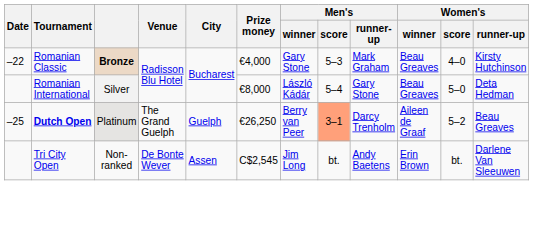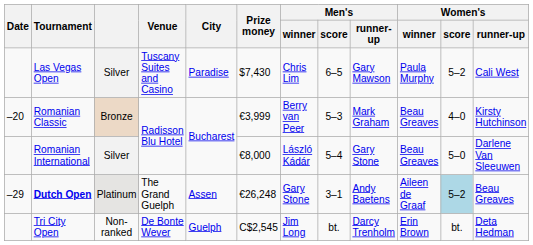 <table class="wikitable sortable" style="font-size: 85%">
 <tr>
 <th rowspan="2">Date</th>
 <th rowspan="2">Tournament</th>
 <th rowspan="2"></th>
 <th rowspan="2">Venue</th>
 <th rowspan="2">City</th>
 <th rowspan="2" class=unsortable>Prize<br>money</th>
 <th colspan="3">Men's</th>
 <th colspan="3">Women's</th>
 </tr>
 <tr>
 <th>winner</th>
 <th class=unsortable>score</th>
 <th>runner-up</th>
 <th>winner</th>
 <th class=unsortable>score</th>
 <th>runner-up</th>
 </tr>
 <tr>
-<td>–22</td>
+<td></td>
+<td><a href='#'>Las Vegas Open</a></td>
+<td bgcolor="f2f2f2" align="center">Silver</td>
+<td><a href='#'>Tuscany Suites and Casino</a></td>
+<td> <a href='#'>Paradise</a></td>
+<td>$7,430</td>
+<td> <a href='#'>Chris Lim</a></td>
+<td align="center">6–5</td>
+<td> <a href='#'>Gary Mawson</a></td>
+<td> <a href='#'>Paula Murphy</a></td>
+<td align="center">5–2</td>
+<td> <a href='#'>Cali West</a></td>
+</tr>
+<tr>
+<td>–20</td>
 <td><a href='#'>Romanian Classic</a></td>
-<td bgcolor="ecd9c6" align="center"><strong>Bronze</strong></td>
+<td bgcolor="ecd9c6" align="center">Bronze</td>
 <td rowspan=2><a href='#'>Radisson Blu Hotel</a></td>
 <td rowspan=2> <a href='#'>Bucharest</a></td>
-<td>€4,000</td>
-<td> <a href='#'>Gary Stone</a></td>
+<td>€3,999</td>
+<td> <a href='#'>Berry van Peer</a></td>
 <td align="center">5–3</td>
 <td> <a href='#'>Mark Graham</a></td>
 <td> <a href='#'>Beau Greaves</a></td>
 <td align="center">4–0</td>
 <td> <a href='#'>Kirsty Hutchinson</a></td>
 </tr>
 <tr>
 <td></td>
 <td><a href='#'>Romanian International</a></td>
 <td bgcolor="f2f2f2" align="center">Silver</td>
 <td>€8,000</td>
 <td> <a href='#'>László Kádár</a></td>
 <td align="center">5–4</td>
 <td> <a href='#'>Gary Stone</a></td>
 <td> <a href='#'>Beau Greaves</a></td>
 <td align="center">5–0</td>
-<td> <a href='#'>Deta Hedman</a></td>
+<td> <a href='#'>Darlene Van Sleeuwen</a></td>
 </tr>
 <tr>
-<td>–25</td>
+<td>–29</td>
 <td><strong><a href='#'>Dutch Open</a></strong></td>
 <td bgcolor="E5E4E2" align="center">Platinum</td>
 <td>The Grand Guelph</td>
-<td> <a href='#'>Guelph</a></td>
-<td>€26,250</td>
-<td> <a href='#'>Berry van Peer</a></td>
-<td align="center" style="background: lightsalmon;">3–1</td>
-<td> <a href='#'>Darcy Trenholm</a></td>
+<td> <a href='#'>Assen</a></td>
+<td>€26,248</td>
+<td> <a href='#'>Gary Stone</a></td>
+<td align="center">3–1</td>
+<td> <a href='#'>Andy Baetens</a></td>
 <td> <a href='#'>Aileen de Graaf</a></td>
-<td align="center">5–2</td>
+<td align="center" style="background: lightblue;">5–2</td>
 <td> <a href='#'>Beau Greaves</a></td>
 </tr>
 <tr>
 <td></td>
 <td><a href='#'>Tri City Open</a></td>
 <td align="center">Non-ranked</td>
 <td><a href='#'>De Bonte Wever</a></td>
-<td> <a href='#'>Assen</a></td>
+<td> <a href='#'>Guelph</a></td>
 <td>C$2,545</td>
 <td> <a href='#'>Jim Long</a></td>
 <td align="center">bt.</td>
-<td> <a href='#'>Andy Baetens</a></td>
+<td> <a href='#'>Darcy Trenholm</a></td>
 <td> <a href='#'>Erin Brown</a></td>
 <td align="center">bt.</td>
-<td> <a href='#'>Darlene Van Sleeuwen</a></td>
+<td> <a href='#'>Deta Hedman</a></td>
 </tr>
 </table>
